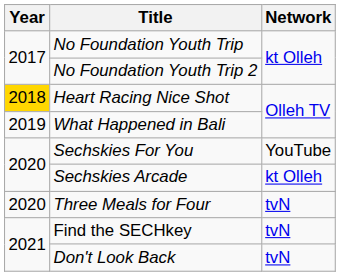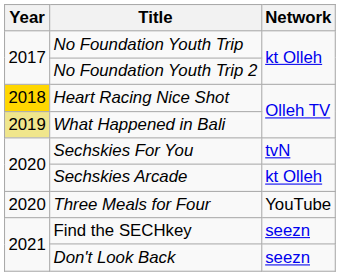 <table class="wikitable">
 <tr>
 <th>Year</th>
 <th>Title</th>
 <th>Network</th>
 </tr>
 <tr>
 <td rowspan="2">2017</td>
 <td><em>No Foundation Youth Trip</em></td>
 <td rowspan="2"><a href='#'>kt Olleh</a></td>
 </tr>
 <tr>
 <td><em>No Foundation Youth Trip 2</em></td>
 </tr>
 <tr>
 <td style="background: gold;">2018</td>
 <td><em>Heart Racing Nice Shot</em></td>
 <td rowspan="2"><a href='#'>Olleh TV</a></td>
 </tr>
 <tr>
-<td>2019</td>
+<td style="background: khaki;">2019</td>
 <td><em>What Happened in Bali</em></td>
 </tr>
 <tr>
 <td rowspan="2">2020</td>
 <td><em>Sechskies For You</em></td>
-<td>YouTube</td>
+<td><a href='#'>tvN</a></td>
 </tr>
 <tr>
 <td><em>Sechskies Arcade</em></td>
 <td><a href='#'>kt Olleh</a></td>
 </tr>
 <tr>
 <td>2020</td>
 <td><em>Three Meals for Four</em></td>
-<td><a href='#'>tvN</a></td>
+<td>YouTube</td>
 </tr>
 <tr>
 <td rowspan="2">2021</td>
 <td>Find the SECHkey</td>
-<td><a href='#'>tvN</a></td>
+<td><a href='#'>seezn</a></td>
 </tr>
 <tr>
 <td><em>Don't Look Back</em></td>
-<td><a href='#'>tvN</a></td>
+<td><a href='#'>seezn</a></td>
 </tr>
 </table>
